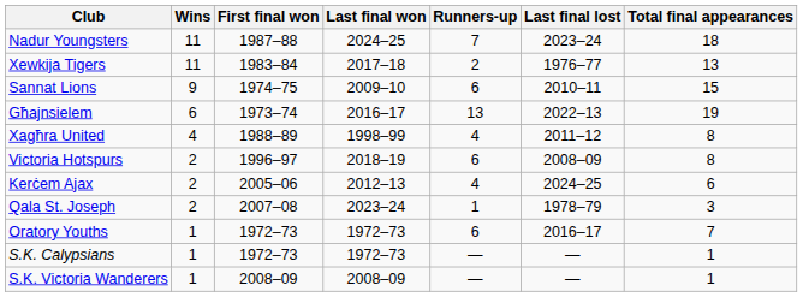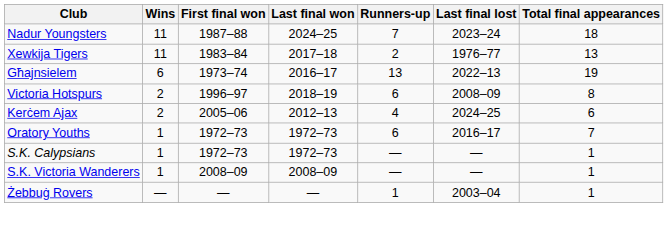 <table class="wikitable sortable plainrowheaders" style="text-align:center">
 <tr>
 <th scope="col">Club</th>
 <th scope="col">Wins</th>
 <th scope="col">First final won</th>
 <th scope="col">Last final won</th>
 <th scope="col">Runners-up</th>
 <th scope="col">Last final lost</th>
 <th scope="col">Total final appearances</th>
 </tr>
 <tr>
 <td align="left"><a href='#'>Nadur Youngsters</a></td>
 <td>11</td>
 <td>1987–88</td>
 <td>2024–25</td>
 <td>7</td>
 <td>2023–24</td>
 <td>18</td>
 </tr>
 <tr>
 <td align="left"><a href='#'>Xewkija Tigers</a></td>
 <td>11</td>
 <td>1983–84</td>
 <td>2017–18</td>
 <td>2</td>
 <td>1976–77</td>
 <td>13</td>
 </tr>
 <tr>
-<td align="left"><a href='#'>Sannat Lions</a></td>
-<td>9</td>
-<td>1974–75</td>
-<td>2009–10</td>
-<td>6</td>
-<td>2010–11</td>
-<td>15</td>
-</tr>
-<tr>
 <td align="left"><a href='#'>Għajnsielem</a></td>
 <td>6</td>
 <td>1973–74</td>
 <td>2016–17</td>
 <td>13</td>
 <td>2022–13</td>
 <td>19</td>
-</tr>
-<tr>
-<td align="left"><a href='#'>Xagħra United</a></td>
-<td>4</td>
-<td>1988–89</td>
-<td>1998–99</td>
-<td>4</td>
-<td>2011–12</td>
-<td>8</td>
 </tr>
 <tr>
 <td align="left"><a href='#'>Victoria Hotspurs</a></td>
 <td>2</td>
 <td>1996–97</td>
 <td>2018–19</td>
 <td>6</td>
 <td>2008–09</td>
 <td>8</td>
 </tr>
 <tr>
 <td align="left"><a href='#'>Kerċem Ajax</a></td>
 <td>2</td>
 <td>2005–06</td>
 <td>2012–13</td>
 <td>4</td>
 <td>2024–25</td>
 <td>6</td>
-</tr>
-<tr>
-<td align="left"><a href='#'>Qala St. Joseph</a></td>
-<td>2</td>
-<td>2007–08</td>
-<td>2023–24</td>
-<td>1</td>
-<td>1978–79</td>
-<td>3</td>
 </tr>
 <tr>
 <td align="left"><a href='#'>Oratory Youths</a></td>
 <td>1</td>
 <td>1972–73</td>
 <td>1972–73</td>
 <td>6</td>
 <td>2016–17</td>
 <td>7</td>
 </tr>
 <tr>
 <td align="left"><em>S.K. Calypsians</em></td>
 <td>1</td>
 <td>1972–73</td>
 <td>1972–73</td>
 <td>—</td>
 <td>—</td>
 <td>1</td>
 </tr>
 <tr>
 <td align="left"><a href='#'>S.K. Victoria Wanderers</a></td>
 <td>1</td>
 <td>2008–09</td>
 <td>2008–09</td>
 <td>—</td>
 <td>—</td>
 <td>1</td>
 </tr>
+<tr>
+<td align="left"><a href='#'>Żebbuġ Rovers</a></td>
+<td>—</td>
+<td>—</td>
+<td>—</td>
+<td>1</td>
+<td>2003–04</td>
+<td>1</td>
+</tr>
 </table>
